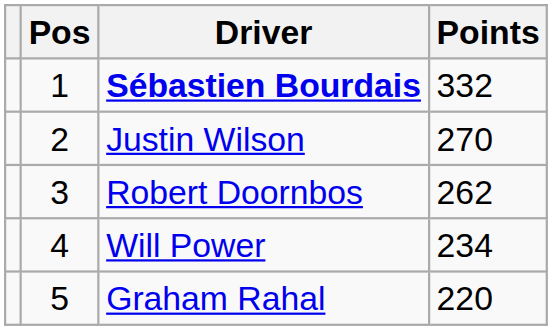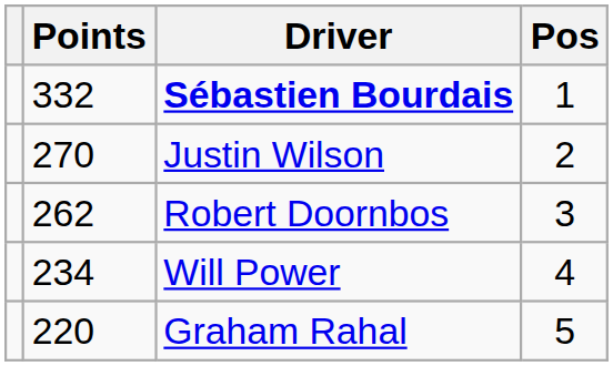 <table class="wikitable" style="font-size: 95%;">
 <tr>
 <th></th>
+<th>Points</th>
+<th>Driver</th>
 <th>Pos</th>
-<th>Driver</th>
-<th>Points</th>
 </tr>
 <tr>
 <td align="left"></td>
+<td align="left">332</td>
+<td> <strong><a href='#'>Sébastien Bourdais</a></strong></td>
 <td align="center">1</td>
-<td> <strong><a href='#'>Sébastien Bourdais</a></strong></td>
-<td align="left">332</td>
 </tr>
 <tr>
 <td align="left"></td>
+<td align="left">270</td>
+<td> <a href='#'>Justin Wilson</a></td>
 <td align="center">2</td>
-<td> <a href='#'>Justin Wilson</a></td>
-<td align="left">270</td>
 </tr>
 <tr>
 <td align="left"></td>
+<td align="left">262</td>
+<td> <a href='#'>Robert Doornbos</a></td>
 <td align="center">3</td>
-<td> <a href='#'>Robert Doornbos</a></td>
-<td align="left">262</td>
 </tr>
 <tr>
 <td align="left"></td>
+<td align="left">234</td>
+<td> <a href='#'>Will Power</a></td>
 <td align="center">4</td>
-<td> <a href='#'>Will Power</a></td>
-<td align="left">234</td>
 </tr>
 <tr>
 <td align="left"></td>
+<td align="left">220</td>
+<td> <a href='#'>Graham Rahal</a></td>
 <td align="center">5</td>
-<td> <a href='#'>Graham Rahal</a></td>
-<td align="left">220</td>
 </tr>
 </table>
